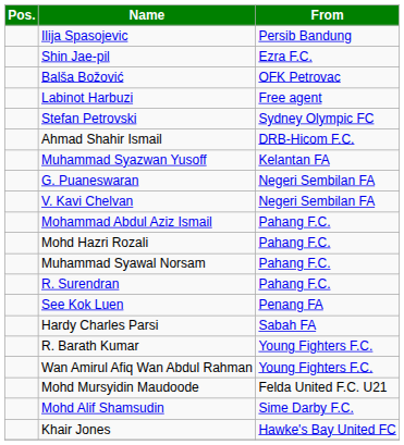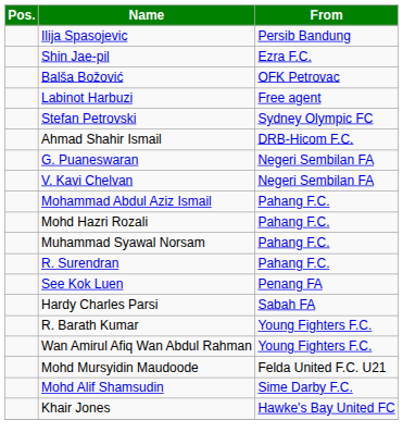 <table class="wikitable sortable">
 <tr>
 <th style="background:Green; color:White;">Pos.</th>
 <th style="background:Green; color:White;">Name</th>
 <th style="background:Green; color:White;">From</th>
 </tr>
 <tr>
 <td></td>
 <td> <a href='#'>Ilija Spasojevic</a></td>
 <td> <a href='#'>Persib Bandung</a></td>
 </tr>
 <tr>
 <td></td>
 <td> <a href='#'>Shin Jae-pil</a></td>
 <td> <a href='#'>Ezra F.C.</a></td>
 </tr>
 <tr>
 <td></td>
 <td> <a href='#'>Balša Božović</a></td>
 <td> <a href='#'>OFK Petrovac</a></td>
 </tr>
 <tr>
 <td></td>
 <td> <a href='#'>Labinot Harbuzi</a></td>
 <td><a href='#'>Free agent</a></td>
 </tr>
 <tr>
 <td></td>
 <td>  <a href='#'>Stefan Petrovski</a></td>
 <td> <a href='#'>Sydney Olympic FC</a></td>
 </tr>
 <tr>
 <td></td>
 <td> Ahmad Shahir Ismail</td>
 <td> <a href='#'>DRB-Hicom F.C.</a></td>
-</tr>
-<tr>
-<td></td>
-<td> <a href='#'>Muhammad Syazwan Yusoff</a></td>
-<td> <a href='#'>Kelantan FA</a></td>
 </tr>
 <tr>
 <td></td>
 <td> <a href='#'>G. Puaneswaran</a></td>
 <td> <a href='#'>Negeri Sembilan FA</a></td>
 </tr>
 <tr>
 <td></td>
 <td> <a href='#'>V. Kavi Chelvan</a></td>
 <td> <a href='#'>Negeri Sembilan FA</a></td>
 </tr>
 <tr>
 <td></td>
 <td> <a href='#'>Mohammad Abdul Aziz Ismail</a></td>
 <td> <a href='#'>Pahang F.C.</a></td>
 </tr>
 <tr>
 <td></td>
 <td> Mohd Hazri Rozali</td>
 <td> <a href='#'>Pahang F.C.</a></td>
 </tr>
 <tr>
 <td></td>
 <td> Muhammad Syawal Norsam</td>
 <td> <a href='#'>Pahang F.C.</a></td>
 </tr>
 <tr>
 <td></td>
 <td> <a href='#'>R. Surendran</a></td>
 <td> <a href='#'>Pahang F.C.</a></td>
 </tr>
 <tr>
 <td></td>
 <td> <a href='#'>See Kok Luen</a></td>
 <td> <a href='#'>Penang FA</a></td>
 </tr>
 <tr>
 <td></td>
 <td> Hardy Charles Parsi</td>
 <td> <a href='#'>Sabah FA</a></td>
 </tr>
 <tr>
 <td></td>
 <td> R. Barath Kumar</td>
 <td> <a href='#'>Young Fighters F.C.</a></td>
 </tr>
 <tr>
 <td></td>
 <td> Wan Amirul Afiq Wan Abdul Rahman</td>
 <td> <a href='#'>Young Fighters F.C.</a></td>
 </tr>
 <tr>
 <td></td>
 <td> Mohd Mursyidin Maudoode</td>
 <td> Felda United F.C. U21</td>
 </tr>
 <tr>
 <td></td>
 <td> <a href='#'>Mohd Alif Shamsudin</a></td>
 <td> <a href='#'>Sime Darby F.C.</a></td>
 </tr>
 <tr>
 <td></td>
 <td>  Khair Jones</td>
 <td> <a href='#'>Hawke's Bay United FC</a></td>
 </tr>
 <tr>
 </tr>
 </table>
